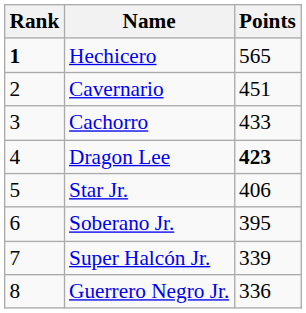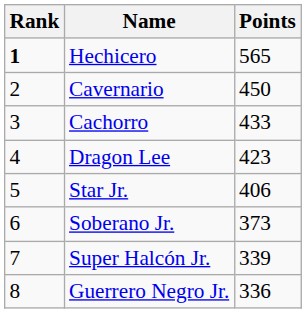 <table class="wikitable">
 <tr>
 <th>Rank</th>
 <th>Name</th>
 <th>Points</th>
 </tr>
 <tr>
 <td><strong>1</strong></td>
 <td><a href='#'>Hechicero</a></td>
 <td>565</td>
 </tr>
 <tr>
 <td>2</td>
 <td><a href='#'>Cavernario</a></td>
-<td>451</td>
+<td>450</td>
 </tr>
 <tr>
 <td>3</td>
 <td><a href='#'>Cachorro</a></td>
 <td>433</td>
 </tr>
 <tr>
 <td>4</td>
 <td><a href='#'>Dragon Lee</a></td>
-<td><strong>423</strong></td>
+<td>423</td>
 </tr>
 <tr>
 <td>5</td>
 <td><a href='#'>Star Jr.</a></td>
 <td>406</td>
 </tr>
 <tr>
 <td>6</td>
 <td><a href='#'>Soberano Jr.</a></td>
-<td>395</td>
+<td>373</td>
 </tr>
 <tr>
 <td>7</td>
 <td><a href='#'>Super Halcón Jr.</a></td>
 <td>339</td>
 </tr>
 <tr>
 <td>8</td>
 <td><a href='#'>Guerrero Negro Jr.</a></td>
 <td>336</td>
 </tr>
 </table>
